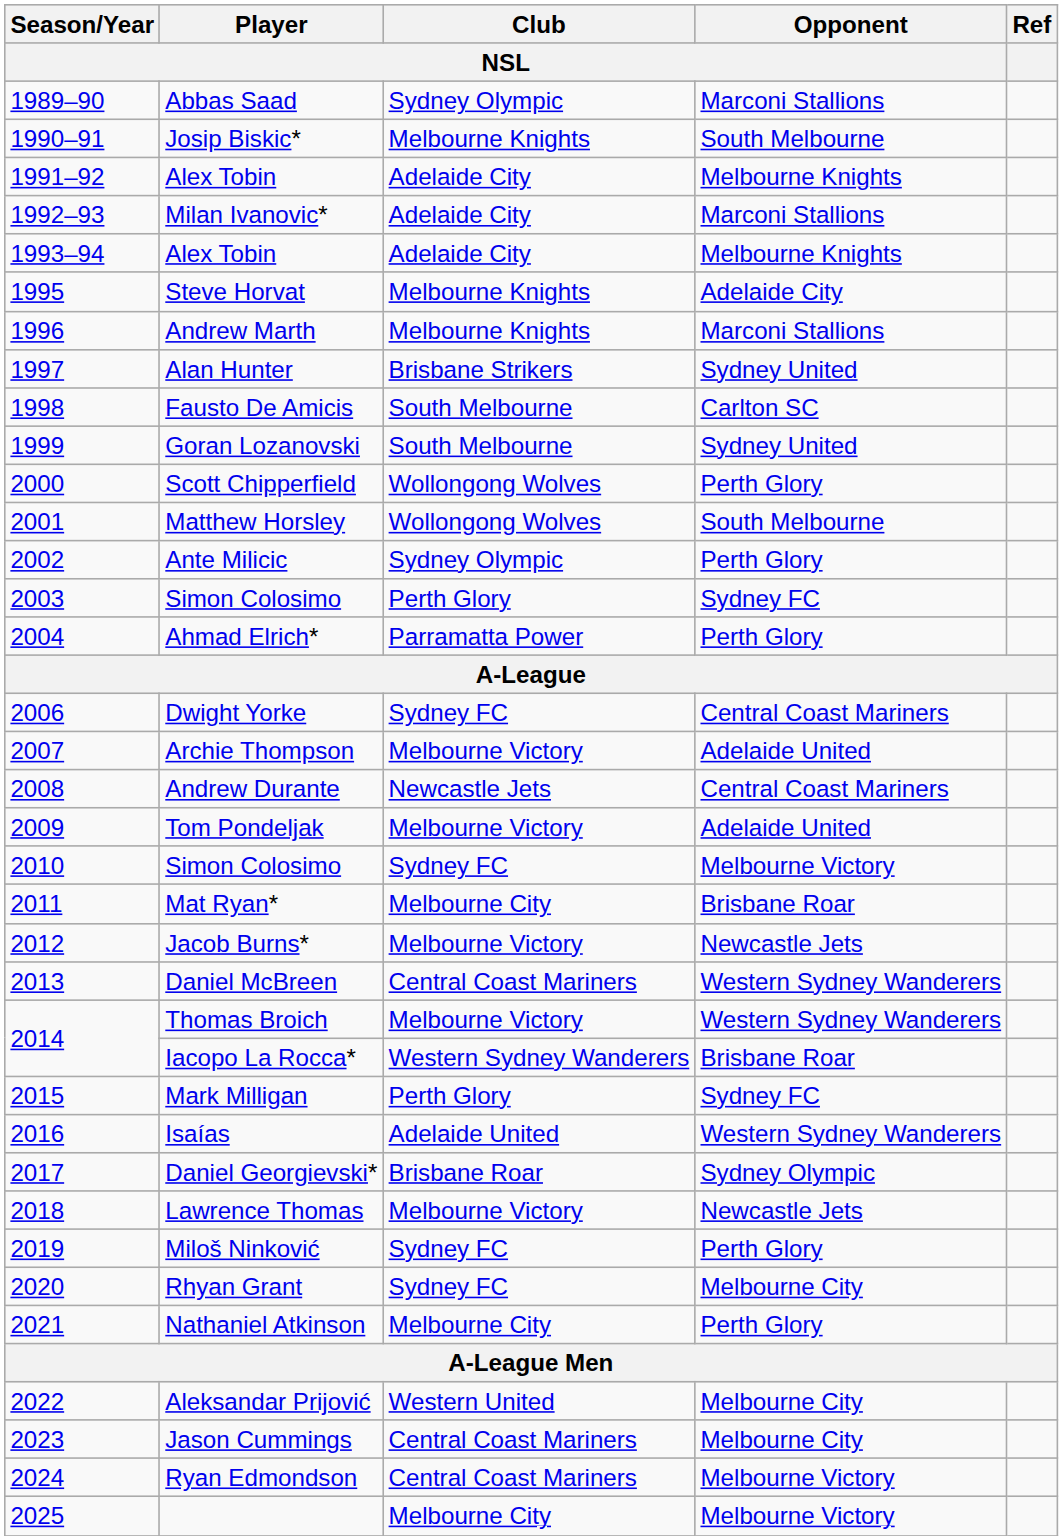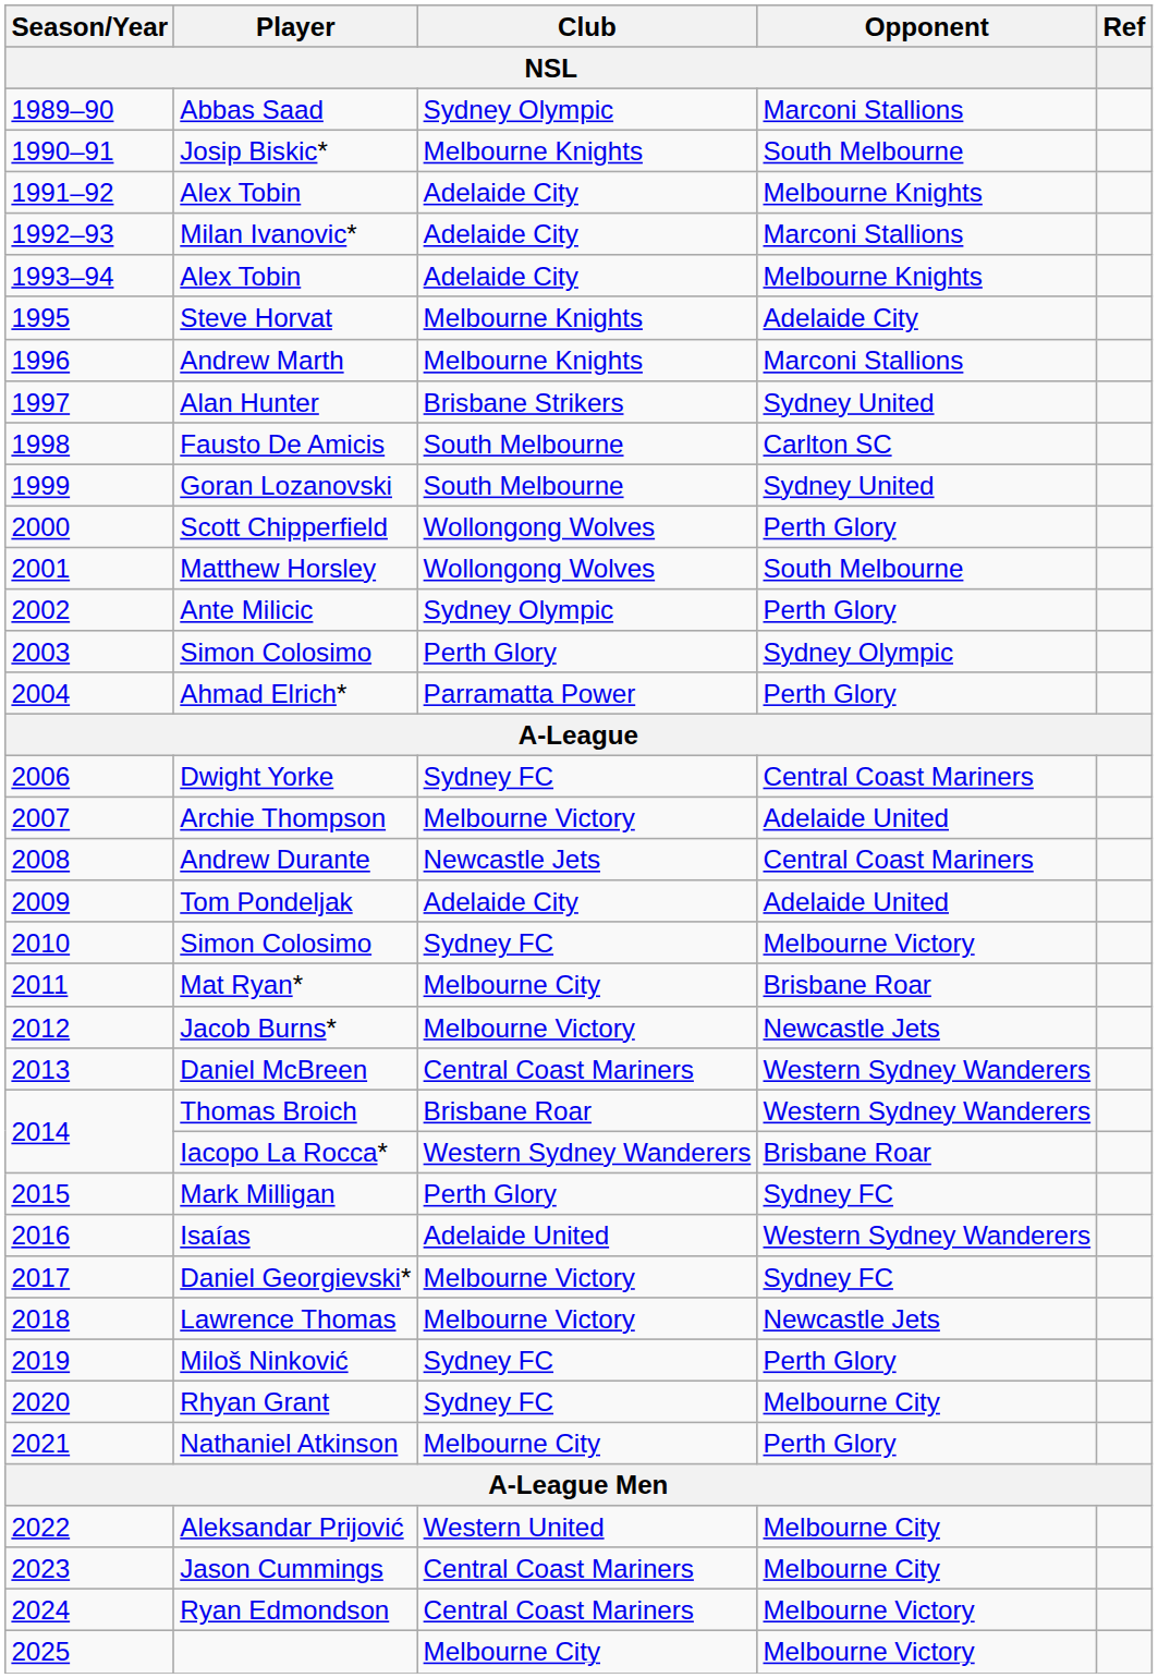 <table class="wikitable" style="font-size:95%;">
 <tr>
 <th>Season/Year</th>
 <th>Player</th>
 <th>Club</th>
 <th>Opponent</th>
 <th>Ref</th>
 </tr>
 <tr>
 <th colspan="4">NSL</th>
 <th></th>
 </tr>
 <tr>
 <td><a href='#'>1989–90</a></td>
 <td> <a href='#'>Abbas Saad</a></td>
 <td><a href='#'>Sydney Olympic</a></td>
 <td><a href='#'>Marconi Stallions</a></td>
 <td></td>
 </tr>
 <tr>
 <td><a href='#'>1990–91</a></td>
 <td> <a href='#'>Josip Biskic</a>*</td>
 <td><a href='#'>Melbourne Knights</a></td>
 <td><a href='#'>South Melbourne</a></td>
 <td></td>
 </tr>
 <tr>
 <td><a href='#'>1991–92</a></td>
 <td> <a href='#'>Alex Tobin</a></td>
 <td><a href='#'>Adelaide City</a></td>
 <td><a href='#'>Melbourne Knights</a></td>
 <td></td>
 </tr>
 <tr>
 <td><a href='#'>1992–93</a></td>
 <td> <a href='#'>Milan Ivanovic</a>*</td>
 <td><a href='#'>Adelaide City</a></td>
 <td><a href='#'>Marconi Stallions</a></td>
 <td></td>
 </tr>
 <tr>
 <td><a href='#'>1993–94</a></td>
 <td> <a href='#'>Alex Tobin</a></td>
 <td><a href='#'>Adelaide City</a></td>
 <td><a href='#'>Melbourne Knights</a></td>
 <td></td>
 </tr>
 <tr>
 <td><a href='#'>1995</a></td>
 <td> <a href='#'>Steve Horvat</a></td>
 <td><a href='#'>Melbourne Knights</a></td>
 <td><a href='#'>Adelaide City</a></td>
 <td></td>
 </tr>
 <tr>
 <td><a href='#'>1996</a></td>
 <td> <a href='#'>Andrew Marth</a></td>
 <td><a href='#'>Melbourne Knights</a></td>
 <td><a href='#'>Marconi Stallions</a></td>
 <td></td>
 </tr>
 <tr>
 <td><a href='#'>1997</a></td>
 <td> <a href='#'>Alan Hunter</a></td>
 <td><a href='#'>Brisbane Strikers</a></td>
 <td><a href='#'>Sydney United</a></td>
 <td></td>
 </tr>
 <tr>
 <td><a href='#'>1998</a></td>
 <td> <a href='#'>Fausto De Amicis</a></td>
 <td><a href='#'>South Melbourne</a></td>
 <td><a href='#'>Carlton SC</a></td>
 <td></td>
 </tr>
 <tr>
 <td><a href='#'>1999</a></td>
 <td> <a href='#'>Goran Lozanovski</a></td>
 <td><a href='#'>South Melbourne</a></td>
 <td><a href='#'>Sydney United</a></td>
 <td></td>
 </tr>
 <tr>
 <td><a href='#'>2000</a></td>
 <td> <a href='#'>Scott Chipperfield</a></td>
 <td><a href='#'>Wollongong Wolves</a></td>
 <td><a href='#'>Perth Glory</a></td>
 <td></td>
 </tr>
 <tr>
 <td><a href='#'>2001</a></td>
 <td> <a href='#'>Matthew Horsley</a></td>
 <td><a href='#'>Wollongong Wolves</a></td>
 <td><a href='#'>South Melbourne</a></td>
 <td></td>
 </tr>
 <tr>
 <td><a href='#'>2002</a></td>
 <td> <a href='#'>Ante Milicic</a></td>
 <td><a href='#'>Sydney Olympic</a></td>
 <td><a href='#'>Perth Glory</a></td>
 <td></td>
 </tr>
 <tr>
 <td><a href='#'>2003</a></td>
 <td> <a href='#'>Simon Colosimo</a></td>
 <td><a href='#'>Perth Glory</a></td>
-<td><a href='#'>Sydney FC</a></td>
+<td><a href='#'>Sydney Olympic</a></td>
 <td></td>
 </tr>
 <tr>
 <td><a href='#'>2004</a></td>
 <td> <a href='#'>Ahmad Elrich</a>*</td>
 <td><a href='#'>Parramatta Power</a></td>
 <td><a href='#'>Perth Glory</a></td>
 <td></td>
 </tr>
 <tr>
 <th colspan="5">A-League</th>
 </tr>
 <tr>
 <td><a href='#'>2006</a></td>
 <td> <a href='#'>Dwight Yorke</a></td>
 <td><a href='#'>Sydney FC</a></td>
 <td><a href='#'>Central Coast Mariners</a></td>
 <td></td>
 </tr>
 <tr>
 <td><a href='#'>2007</a></td>
 <td> <a href='#'>Archie Thompson</a></td>
 <td><a href='#'>Melbourne Victory</a></td>
 <td><a href='#'>Adelaide United</a></td>
 <td></td>
 </tr>
 <tr>
 <td><a href='#'>2008</a></td>
 <td> <a href='#'>Andrew Durante</a></td>
 <td><a href='#'>Newcastle Jets</a></td>
 <td><a href='#'>Central Coast Mariners</a></td>
 <td></td>
 </tr>
 <tr>
 <td><a href='#'>2009</a></td>
 <td> <a href='#'>Tom Pondeljak</a></td>
-<td><a href='#'>Melbourne Victory</a></td>
+<td><a href='#'>Adelaide City</a></td>
 <td><a href='#'>Adelaide United</a></td>
 <td></td>
 </tr>
 <tr>
 <td><a href='#'>2010</a></td>
 <td> <a href='#'>Simon Colosimo</a></td>
 <td><a href='#'>Sydney FC</a></td>
 <td><a href='#'>Melbourne Victory</a></td>
 <td></td>
 </tr>
 <tr>
 <td><a href='#'>2011</a></td>
 <td> <a href='#'>Mat Ryan</a>*</td>
 <td><a href='#'>Melbourne City</a></td>
 <td><a href='#'>Brisbane Roar</a></td>
 <td></td>
 </tr>
 <tr>
 <td><a href='#'>2012</a></td>
 <td> <a href='#'>Jacob Burns</a>*</td>
 <td><a href='#'>Melbourne Victory</a></td>
 <td><a href='#'>Newcastle Jets</a></td>
 <td></td>
 </tr>
 <tr>
 <td><a href='#'>2013</a></td>
 <td> <a href='#'>Daniel McBreen</a></td>
 <td><a href='#'>Central Coast Mariners</a></td>
 <td><a href='#'>Western Sydney Wanderers</a></td>
 <td></td>
 </tr>
 <tr>
 <td rowspan="2"><a href='#'>2014</a></td>
 <td> <a href='#'>Thomas Broich</a></td>
-<td><a href='#'>Melbourne Victory</a></td>
+<td><a href='#'>Brisbane Roar</a></td>
 <td><a href='#'>Western Sydney Wanderers</a></td>
 <td></td>
 </tr>
 <tr>
 <td> <a href='#'>Iacopo La Rocca</a>*</td>
 <td><a href='#'>Western Sydney Wanderers</a></td>
 <td><a href='#'>Brisbane Roar</a></td>
 <td></td>
 </tr>
 <tr>
 <td><a href='#'>2015</a></td>
 <td> <a href='#'>Mark Milligan</a></td>
 <td><a href='#'>Perth Glory</a></td>
 <td><a href='#'>Sydney FC</a></td>
 <td></td>
 </tr>
 <tr>
 <td><a href='#'>2016</a></td>
 <td> <a href='#'>Isaías</a></td>
 <td><a href='#'>Adelaide United</a></td>
 <td><a href='#'>Western Sydney Wanderers</a></td>
 <td></td>
 </tr>
 <tr>
 <td><a href='#'>2017</a></td>
 <td> <a href='#'>Daniel Georgievski</a>*</td>
-<td><a href='#'>Brisbane Roar</a></td>
-<td><a href='#'>Sydney Olympic</a></td>
+<td><a href='#'>Melbourne Victory</a></td>
+<td><a href='#'>Sydney FC</a></td>
 <td></td>
 </tr>
 <tr>
 <td><a href='#'>2018</a></td>
 <td> <a href='#'>Lawrence Thomas</a></td>
 <td><a href='#'>Melbourne Victory</a></td>
 <td><a href='#'>Newcastle Jets</a></td>
 <td></td>
 </tr>
 <tr>
 <td><a href='#'>2019</a></td>
 <td> <a href='#'>Miloš Ninković</a></td>
 <td><a href='#'>Sydney FC</a></td>
 <td><a href='#'>Perth Glory</a></td>
 <td></td>
 </tr>
 <tr>
 <td><a href='#'>2020</a></td>
 <td> <a href='#'>Rhyan Grant</a></td>
 <td><a href='#'>Sydney FC</a></td>
 <td><a href='#'>Melbourne City</a></td>
 <td></td>
 </tr>
 <tr>
 <td><a href='#'>2021</a></td>
 <td> <a href='#'>Nathaniel Atkinson</a></td>
 <td><a href='#'>Melbourne City</a></td>
 <td><a href='#'>Perth Glory</a></td>
 <td></td>
 </tr>
 <tr>
 <th colspan="5">A-League Men</th>
 </tr>
 <tr>
 <td><a href='#'>2022</a></td>
 <td> <a href='#'>Aleksandar Prijović</a></td>
 <td><a href='#'>Western United</a></td>
 <td><a href='#'>Melbourne City</a></td>
 <td></td>
 </tr>
 <tr>
 <td><a href='#'>2023</a></td>
 <td> <a href='#'>Jason Cummings</a></td>
 <td><a href='#'>Central Coast Mariners</a></td>
 <td><a href='#'>Melbourne City</a></td>
 <td></td>
 </tr>
 <tr>
 <td><a href='#'>2024</a></td>
 <td> <a href='#'>Ryan Edmondson</a></td>
 <td><a href='#'>Central Coast Mariners</a></td>
 <td><a href='#'>Melbourne Victory</a></td>
 <td></td>
 </tr>
 <tr>
 <td><a href='#'>2025</a></td>
 <td> </td>
 <td><a href='#'>Melbourne City</a></td>
 <td><a href='#'>Melbourne Victory</a></td>
 <td></td>
 </tr>
 </table>
